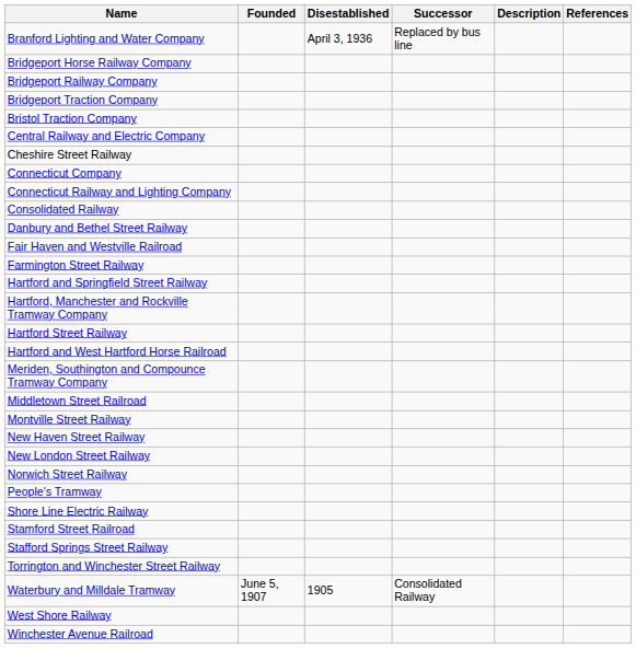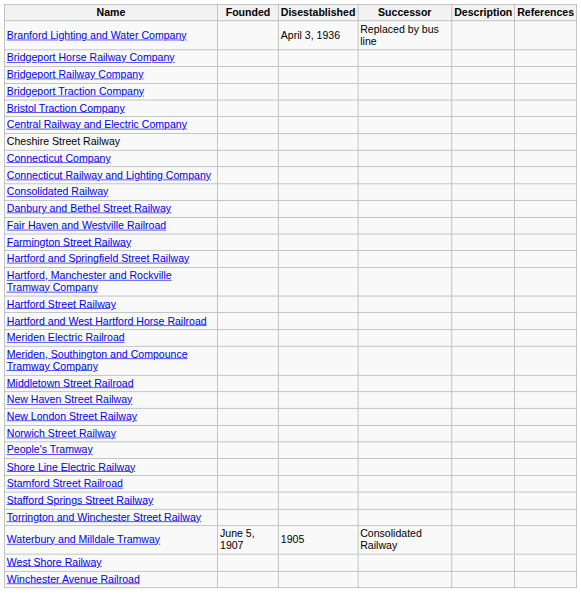 <table class="wikitable">
 <tr>
 <th>Name</th>
 <th>Founded</th>
 <th>Disestablished</th>
 <th>Successor</th>
 <th>Description</th>
 <th>References</th>
 </tr>
 <tr>
 <td><a href='#'>Branford Lighting and Water Company</a></td>
 <td></td>
 <td>April 3, 1936</td>
 <td>Replaced by bus line</td>
 <td></td>
 <td></td>
 </tr>
 <tr>
 <td><a href='#'>Bridgeport Horse Railway Company</a></td>
 <td></td>
 <td></td>
 <td></td>
 <td></td>
 <td></td>
 </tr>
 <tr>
 <td><a href='#'>Bridgeport Railway Company</a></td>
 <td></td>
 <td></td>
 <td></td>
 <td></td>
 <td></td>
 </tr>
 <tr>
 <td><a href='#'>Bridgeport Traction Company</a></td>
 <td></td>
 <td></td>
 <td></td>
 <td></td>
 <td></td>
 </tr>
 <tr>
 <td><a href='#'>Bristol Traction Company</a></td>
 <td></td>
 <td></td>
 <td></td>
 <td></td>
 <td></td>
 </tr>
 <tr>
 <td><a href='#'>Central Railway and Electric Company</a></td>
 <td></td>
 <td></td>
 <td></td>
 <td></td>
 <td></td>
 </tr>
 <tr>
 <td>Cheshire Street Railway</td>
 <td></td>
 <td></td>
 <td></td>
 <td></td>
 <td></td>
 </tr>
 <tr>
 <td><a href='#'>Connecticut Company</a></td>
 <td></td>
 <td></td>
 <td></td>
 <td></td>
 <td></td>
 </tr>
 <tr>
 <td><a href='#'>Connecticut Railway and Lighting Company</a></td>
 <td></td>
 <td></td>
 <td></td>
 <td></td>
 <td></td>
 </tr>
 <tr>
 <td><a href='#'>Consolidated Railway</a></td>
 <td></td>
 <td></td>
 <td></td>
 <td></td>
 <td></td>
 </tr>
 <tr>
 <td><a href='#'>Danbury and Bethel Street Railway</a></td>
 <td></td>
 <td></td>
 <td></td>
 <td></td>
 <td></td>
 </tr>
 <tr>
 <td><a href='#'>Fair Haven and Westville Railroad</a></td>
 <td></td>
 <td></td>
 <td></td>
 <td></td>
 <td></td>
 </tr>
 <tr>
 <td><a href='#'>Farmington Street Railway</a></td>
 <td></td>
 <td></td>
 <td></td>
 <td></td>
 <td></td>
 </tr>
 <tr>
 <td><a href='#'>Hartford and Springfield Street Railway</a></td>
 <td></td>
 <td></td>
 <td></td>
 <td></td>
 <td></td>
 </tr>
 <tr>
 <td><a href='#'>Hartford, Manchester and Rockville Tramway Company</a></td>
 <td></td>
 <td></td>
 <td></td>
 <td></td>
 <td></td>
 </tr>
 <tr>
 <td><a href='#'>Hartford Street Railway</a></td>
 <td></td>
 <td></td>
 <td></td>
 <td></td>
 <td></td>
 </tr>
 <tr>
 <td><a href='#'>Hartford and West Hartford Horse Railroad</a></td>
 <td></td>
 <td></td>
 <td></td>
 <td></td>
 <td></td>
 </tr>
 <tr>
+<td><a href='#'>Meriden Electric Railroad</a></td>
+<td></td>
+<td></td>
+<td></td>
+<td></td>
+<td></td>
+</tr>
+<tr>
 <td><a href='#'>Meriden, Southington and Compounce Tramway Company</a></td>
 <td></td>
 <td></td>
 <td></td>
 <td></td>
 <td></td>
 </tr>
 <tr>
 <td><a href='#'>Middletown Street Railroad</a></td>
-<td></td>
-<td></td>
-<td></td>
-<td></td>
-<td></td>
-</tr>
-<tr>
-<td><a href='#'>Montville Street Railway</a></td>
 <td></td>
 <td></td>
 <td></td>
 <td></td>
 <td></td>
 </tr>
 <tr>
 <td><a href='#'>New Haven Street Railway</a></td>
 <td></td>
 <td></td>
 <td></td>
 <td></td>
 <td></td>
 </tr>
 <tr>
 <td><a href='#'>New London Street Railway</a></td>
 <td></td>
 <td></td>
 <td></td>
 <td></td>
 <td></td>
 </tr>
 <tr>
 <td><a href='#'>Norwich Street Railway</a></td>
 <td></td>
 <td></td>
 <td></td>
 <td></td>
 <td></td>
 </tr>
 <tr>
 <td><a href='#'>People's Tramway</a></td>
 <td></td>
 <td></td>
 <td></td>
 <td></td>
 <td></td>
 </tr>
 <tr>
 <td><a href='#'>Shore Line Electric Railway</a></td>
 <td></td>
 <td></td>
 <td></td>
 <td></td>
 <td></td>
 </tr>
 <tr>
 <td><a href='#'>Stamford Street Railroad</a></td>
 <td></td>
 <td></td>
 <td></td>
 <td></td>
 <td></td>
 </tr>
 <tr>
 <td><a href='#'>Stafford Springs Street Railway</a></td>
 <td></td>
 <td></td>
 <td></td>
 <td></td>
 <td></td>
 </tr>
 <tr>
 <td><a href='#'>Torrington and Winchester Street Railway</a></td>
 <td></td>
 <td></td>
 <td></td>
 <td></td>
 <td></td>
 </tr>
 <tr>
 <td><a href='#'>Waterbury and Milldale Tramway</a></td>
 <td>June 5, 1907</td>
 <td>1905</td>
 <td>Consolidated Railway</td>
 <td></td>
 <td></td>
 </tr>
 <tr>
 <td><a href='#'>West Shore Railway</a></td>
 <td></td>
 <td></td>
 <td></td>
 <td></td>
 <td></td>
 </tr>
 <tr>
 <td><a href='#'>Winchester Avenue Railroad</a></td>
 <td></td>
 <td></td>
 <td></td>
 <td></td>
 <td></td>
 </tr>
 </table>
